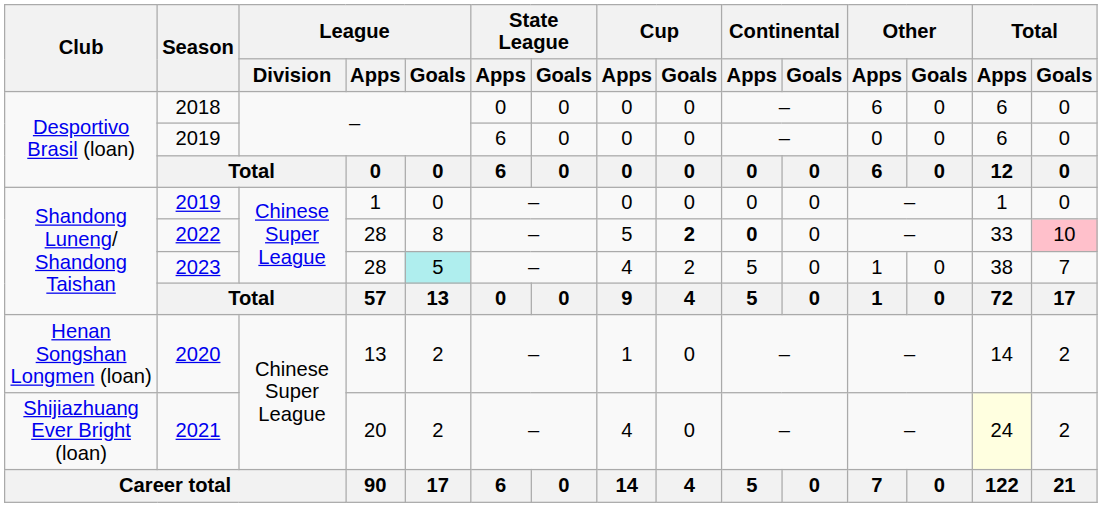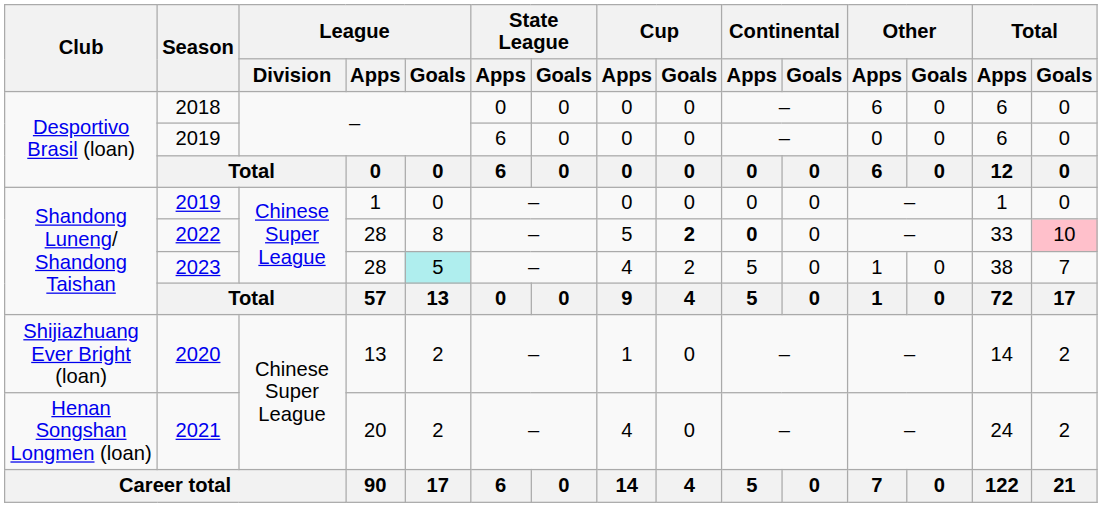 <table class="wikitable" style="text-align: center">
 <tr>
 <th rowspan="2">Club</th>
 <th rowspan="2">Season</th>
 <th colspan="3">League</th>
 <th colspan="2">State League</th>
 <th colspan="2">Cup</th>
 <th colspan="2">Continental</th>
 <th colspan="2">Other</th>
 <th colspan="2">Total</th>
 </tr>
 <tr>
 <th>Division</th>
 <th>Apps</th>
 <th>Goals</th>
 <th>Apps</th>
 <th>Goals</th>
 <th>Apps</th>
 <th>Goals</th>
 <th>Apps</th>
 <th>Goals</th>
 <th>Apps</th>
 <th>Goals</th>
 <th>Apps</th>
 <th>Goals</th>
 </tr>
 <tr>
 <td rowspan="3"><a href='#'>Desportivo Brasil</a> (loan)</td>
 <td>2018</td>
 <td rowspan="2" colspan="3">–</td>
 <td>0</td>
 <td>0</td>
 <td>0</td>
 <td>0</td>
 <td colspan="2">–</td>
 <td>6</td>
 <td>0</td>
 <td>6</td>
 <td>0</td>
 </tr>
 <tr>
 <td>2019</td>
 <td>6</td>
 <td>0</td>
 <td>0</td>
 <td>0</td>
 <td colspan="2">–</td>
 <td>0</td>
 <td>0</td>
 <td>6</td>
 <td>0</td>
 </tr>
 <tr>
 <th colspan=2>Total</th>
 <th>0</th>
 <th>0</th>
 <th>6</th>
 <th>0</th>
 <th>0</th>
 <th>0</th>
 <th>0</th>
 <th>0</th>
 <th>6</th>
 <th>0</th>
 <th>12</th>
 <th>0</th>
 </tr>
 <tr>
 <td rowspan=4><a href='#'>Shandong Luneng</a>/<br><a href='#'>Shandong Taishan</a></td>
 <td><a href='#'>2019</a></td>
 <td rowspan="3"><a href='#'>Chinese Super League</a></td>
 <td>1</td>
 <td>0</td>
 <td colspan="2">–</td>
 <td>0</td>
 <td>0</td>
 <td>0</td>
 <td>0</td>
 <td colspan="2">–</td>
 <td>1</td>
 <td>0</td>
 </tr>
 <tr>
 <td><a href='#'>2022</a></td>
 <td>28</td>
 <td>8</td>
 <td colspan="2">–</td>
 <td>5</td>
 <td><strong>2</strong></td>
 <td><strong>0</strong></td>
 <td>0</td>
 <td colspan="2">–</td>
 <td>33</td>
 <td style="background: pink;">10</td>
 </tr>
 <tr>
 <td><a href='#'>2023</a></td>
 <td>28</td>
 <td style="background: paleturquoise;">5</td>
 <td colspan="2">–</td>
 <td>4</td>
 <td>2</td>
 <td>5</td>
 <td>0</td>
 <td>1</td>
 <td>0</td>
 <td>38</td>
 <td>7</td>
 </tr>
 <tr>
 <th colspan=2>Total</th>
 <th>57</th>
 <th>13</th>
 <th>0</th>
 <th>0</th>
 <th>9</th>
 <th>4</th>
 <th>5</th>
 <th>0</th>
 <th>1</th>
 <th>0</th>
 <th>72</th>
 <th>17</th>
 </tr>
 <tr>
-<td><a href='#'>Henan Songshan Longmen</a> (loan)</td>
+<td><a href='#'>Shijiazhuang Ever Bright</a> (loan)</td>
 <td><a href='#'>2020</a></td>
 <td rowspan="2">Chinese Super League</td>
 <td>13</td>
 <td>2</td>
 <td colspan="2">–</td>
 <td>1</td>
 <td>0</td>
 <td colspan="2">–</td>
 <td colspan="2">–</td>
 <td>14</td>
 <td>2</td>
 </tr>
 <tr>
-<td><a href='#'>Shijiazhuang Ever Bright</a> (loan)</td>
+<td><a href='#'>Henan Songshan Longmen</a> (loan)</td>
 <td><a href='#'>2021</a></td>
 <td>20</td>
 <td>2</td>
 <td colspan="2">–</td>
 <td>4</td>
 <td>0</td>
 <td colspan="2">–</td>
 <td colspan="2">–</td>
-<td style="background: lightyellow;">24</td>
+<td>24</td>
 <td>2</td>
 </tr>
 <tr>
 <th colspan=3>Career total</th>
 <th>90</th>
 <th>17</th>
 <th>6</th>
 <th>0</th>
 <th>14</th>
 <th>4</th>
 <th>5</th>
 <th>0</th>
 <th>7</th>
 <th>0</th>
 <th>122</th>
 <th>21</th>
 </tr>
 </table>
